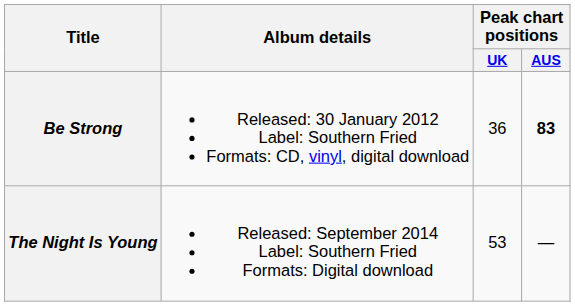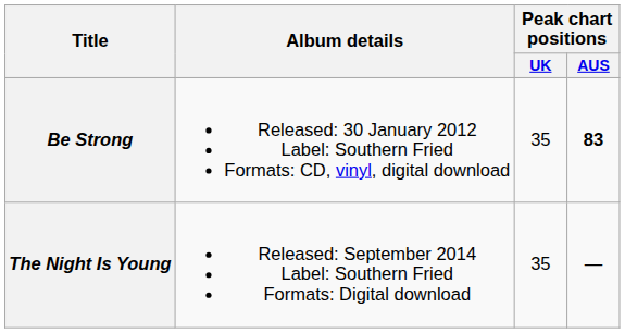 <table class="wikitable plainrowheaders" style="text-align:center;">
 <tr>
 <th scope="col" rowspan="2">Title</th>
 <th scope="col" rowspan="2">Album details</th>
 <th scope="col" colspan="2">Peak chart positions</th>
 </tr>
 <tr>
 <th scope="col" style="width:3em;font-size:85%;"><a href='#'>UK</a><br></th>
 <th scope="col" style="width:3em;font-size:85%;"><a href='#'>AUS</a><br></th>
 </tr>
 <tr>
 <th scope="row"><em>Be Strong</em></th>
 <td><br><ul><li>Released: 30 January 2012</li><li>Label: Southern Fried</li><li>Formats: CD, <a href='#'>vinyl</a>, digital download</li></ul></td>
-<td>36</td>
+<td>35</td>
 <td><strong>83</strong></td>
 </tr>
 <tr>
 <th scope="row"><em>The Night Is Young</em></th>
 <td><br><ul><li>Released: September 2014</li><li>Label: Southern Fried</li><li>Formats: Digital download</li></ul></td>
-<td>53</td>
+<td>35</td>
 <td>—</td>
 </tr>
 </table>
